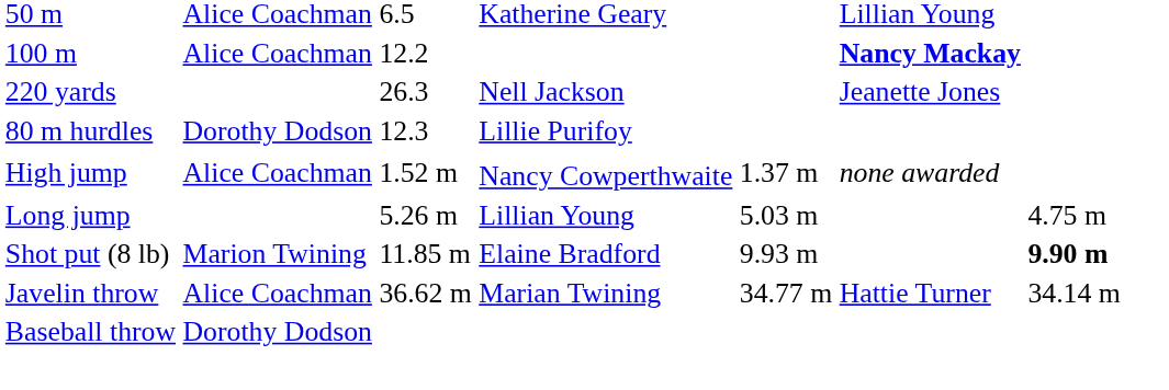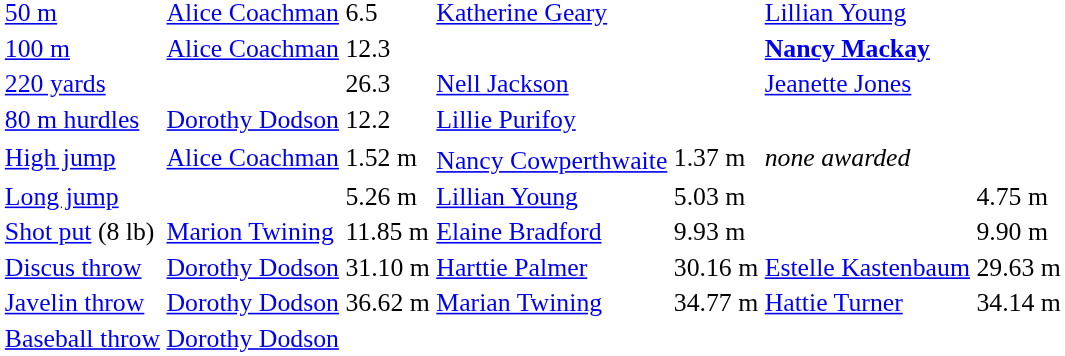 <table>
 <tr>
 <td><a href='#'>50 m</a></td>
 <td><a href='#'>Alice Coachman</a></td>
 <td>6.5</td>
 <td><a href='#'>Katherine Geary</a></td>
 <td></td>
 <td><a href='#'>Lillian Young</a></td>
 <td></td>
 </tr>
 <tr>
 <td><a href='#'>100 m</a></td>
 <td><a href='#'>Alice Coachman</a></td>
-<td>12.2</td>
+<td>12.3</td>
 <td></td>
 <td></td>
 <td><strong><a href='#'>Nancy Mackay</a></strong></td>
 <td></td>
 </tr>
 <tr>
 <td><a href='#'>220 yards</a></td>
 <td></td>
 <td>26.3</td>
 <td><a href='#'>Nell Jackson</a></td>
 <td></td>
 <td><a href='#'>Jeanette Jones</a></td>
 <td></td>
 </tr>
 <tr>
 <td><a href='#'>80 m hurdles</a></td>
 <td><a href='#'>Dorothy Dodson</a></td>
-<td>12.3</td>
+<td>12.2</td>
 <td><a href='#'>Lillie Purifoy</a></td>
 <td></td>
 <td></td>
 <td></td>
 </tr>
 <tr>
 <td rowspan=2><a href='#'>High jump</a></td>
 <td rowspan=2><a href='#'>Alice Coachman</a></td>
 <td rowspan=2>1.52 m</td>
 <td></td>
 <td rowspan=2>1.37 m</td>
 <td rowspan=2 colspan=2><em>none awarded</em></td>
 </tr>
 <tr>
 <td rowspan=1><a href='#'>Nancy Cowperthwaite</a></td>
 </tr>
 <tr>
 <td><a href='#'>Long jump</a></td>
 <td></td>
 <td>5.26 m</td>
 <td><a href='#'>Lillian Young</a></td>
 <td>5.03 m</td>
 <td></td>
 <td>4.75 m</td>
 </tr>
 <tr>
 <td><a href='#'>Shot put</a> (8 lb)</td>
 <td><a href='#'>Marion Twining</a></td>
 <td>11.85 m</td>
 <td><a href='#'>Elaine Bradford</a></td>
 <td>9.93 m</td>
 <td></td>
-<td><strong>9.90 m</strong></td>
+<td>9.90 m</td>
+</tr>
+<tr>
+<td><a href='#'>Discus throw</a></td>
+<td><a href='#'>Dorothy Dodson</a></td>
+<td>31.10 m</td>
+<td><a href='#'>Harttie Palmer</a></td>
+<td>30.16 m</td>
+<td><a href='#'>Estelle Kastenbaum</a></td>
+<td>29.63 m</td>
 </tr>
 <tr>
 <td><a href='#'>Javelin throw</a></td>
-<td><a href='#'>Alice Coachman</a></td>
+<td><a href='#'>Dorothy Dodson</a></td>
 <td>36.62 m</td>
 <td><a href='#'>Marian Twining</a></td>
 <td>34.77 m</td>
 <td><a href='#'>Hattie Turner</a></td>
 <td>34.14 m</td>
 </tr>
 <tr>
 <td><a href='#'>Baseball throw</a></td>
 <td><a href='#'>Dorothy Dodson</a></td>
 <td></td>
 <td></td>
 <td></td>
 <td></td>
 <td></td>
 </tr>
 </table>
